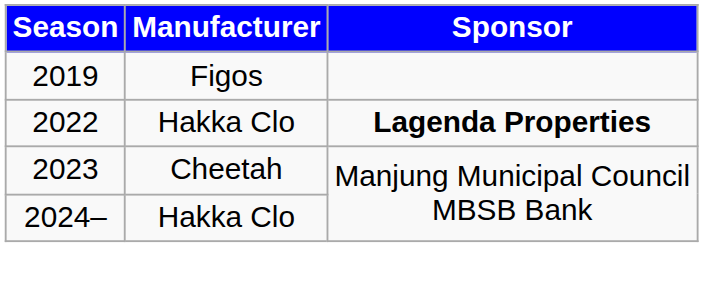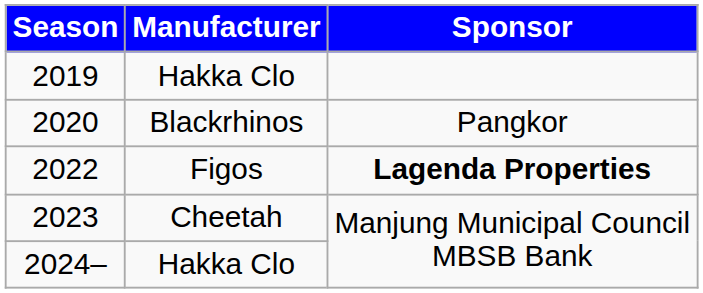 <table class="wikitable" style="text-align:center;margin-left:1em;float:center">
 <tr>
 <th style="background:blue; color:white;">Season</th>
 <th style="background:blue; color:white;">Manufacturer</th>
 <th style="background:blue; color:white;">Sponsor</th>
 </tr>
 <tr>
 <td>2019</td>
-<td>Figos</td>
+<td>Hakka Clo</td>
 <td></td>
 </tr>
 <tr>
+<td>2020</td>
+<td>Blackrhinos</td>
+<td>Pangkor</td>
+</tr>
+<tr>
 <td>2022</td>
-<td>Hakka Clo</td>
+<td>Figos</td>
 <td><strong>Lagenda Properties</strong></td>
 </tr>
 <tr>
 <td>2023</td>
 <td>Cheetah</td>
 <td rowspan=2>Manjung Municipal Council <br> MBSB Bank</td>
 </tr>
 <tr>
 <td>2024–</td>
 <td>Hakka Clo</td>
 </tr>
 </table>
